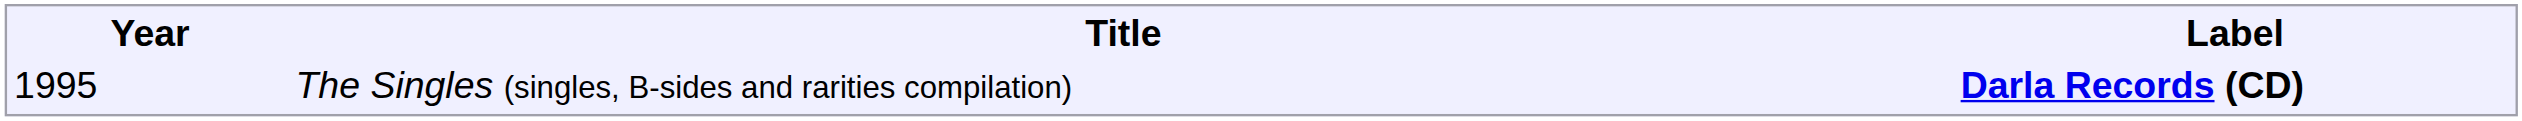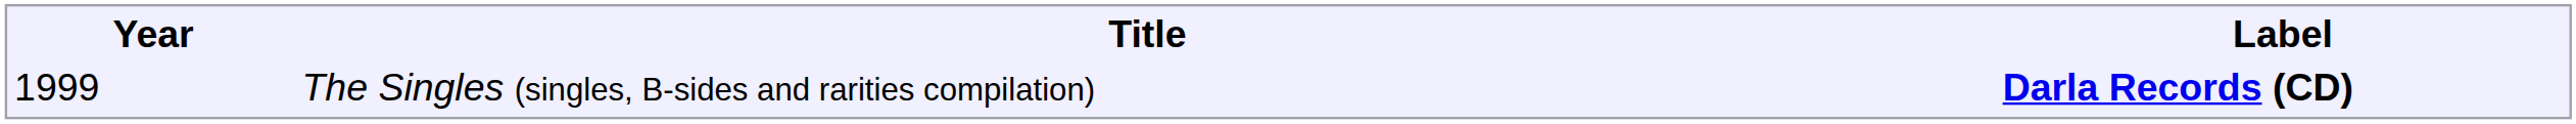 <table style="border:1px solid #a0a0aa; background:#f0f0ff; width:85%; margin-left:8px;">
 <tr>
 <th style="width:5%;">Year</th>
 <th style="width:30%;">Title</th>
 <th style="width:10%;">Label</th>
 </tr>
 <tr>
-<td>1995</td>
+<td>1999</td>
 <td><em>The Singles</em>  <small>(singles, B-sides and rarities compilation)</small></td>
 <td><strong><a href='#'>Darla Records</a> (CD)</strong></td>
 </tr>
 </table>
